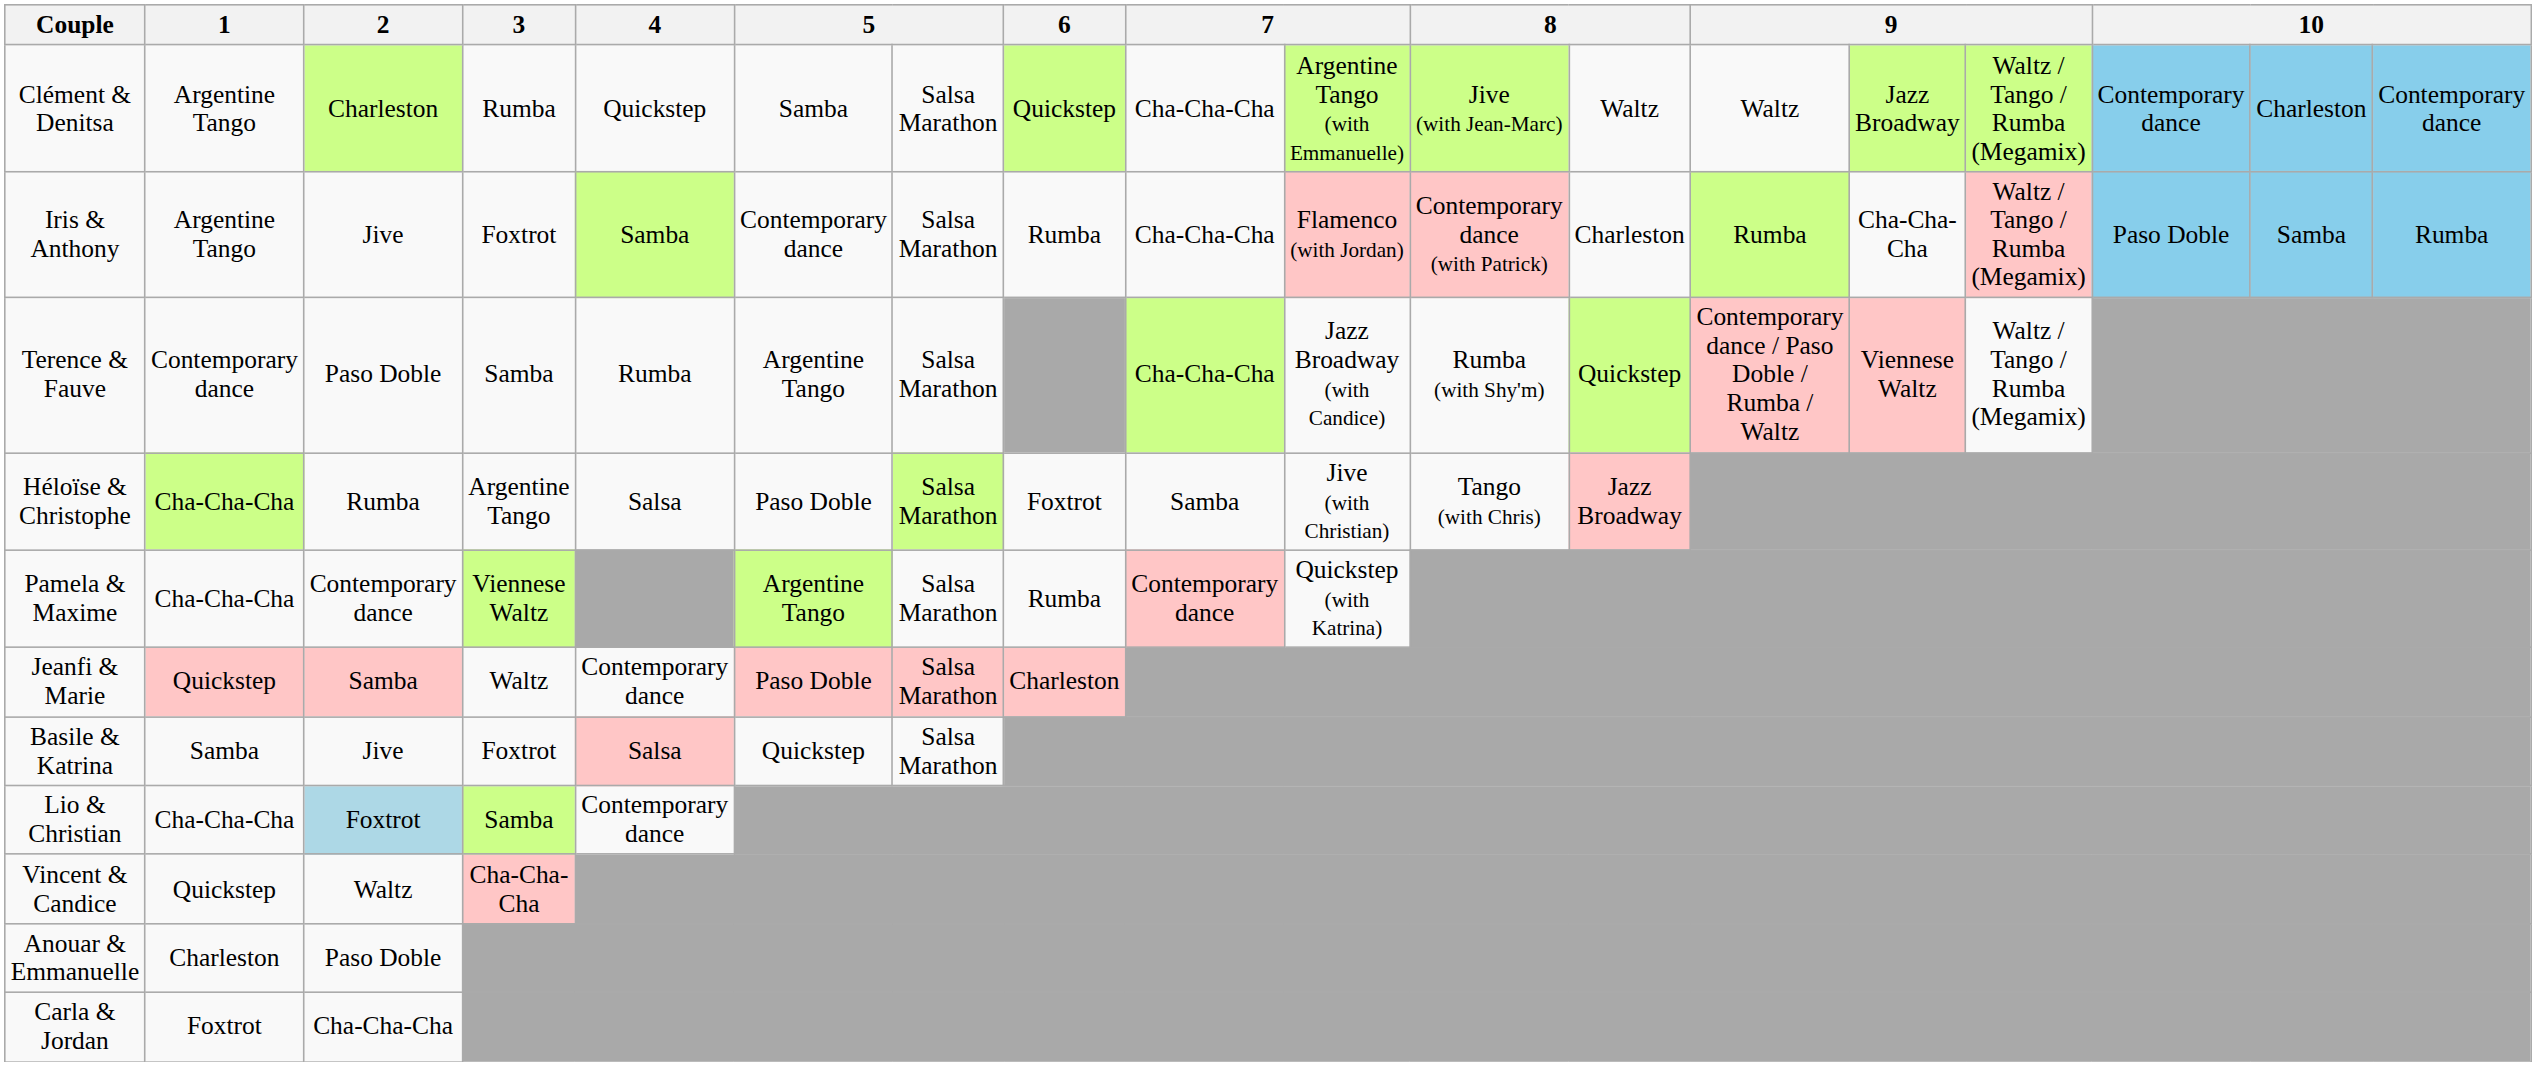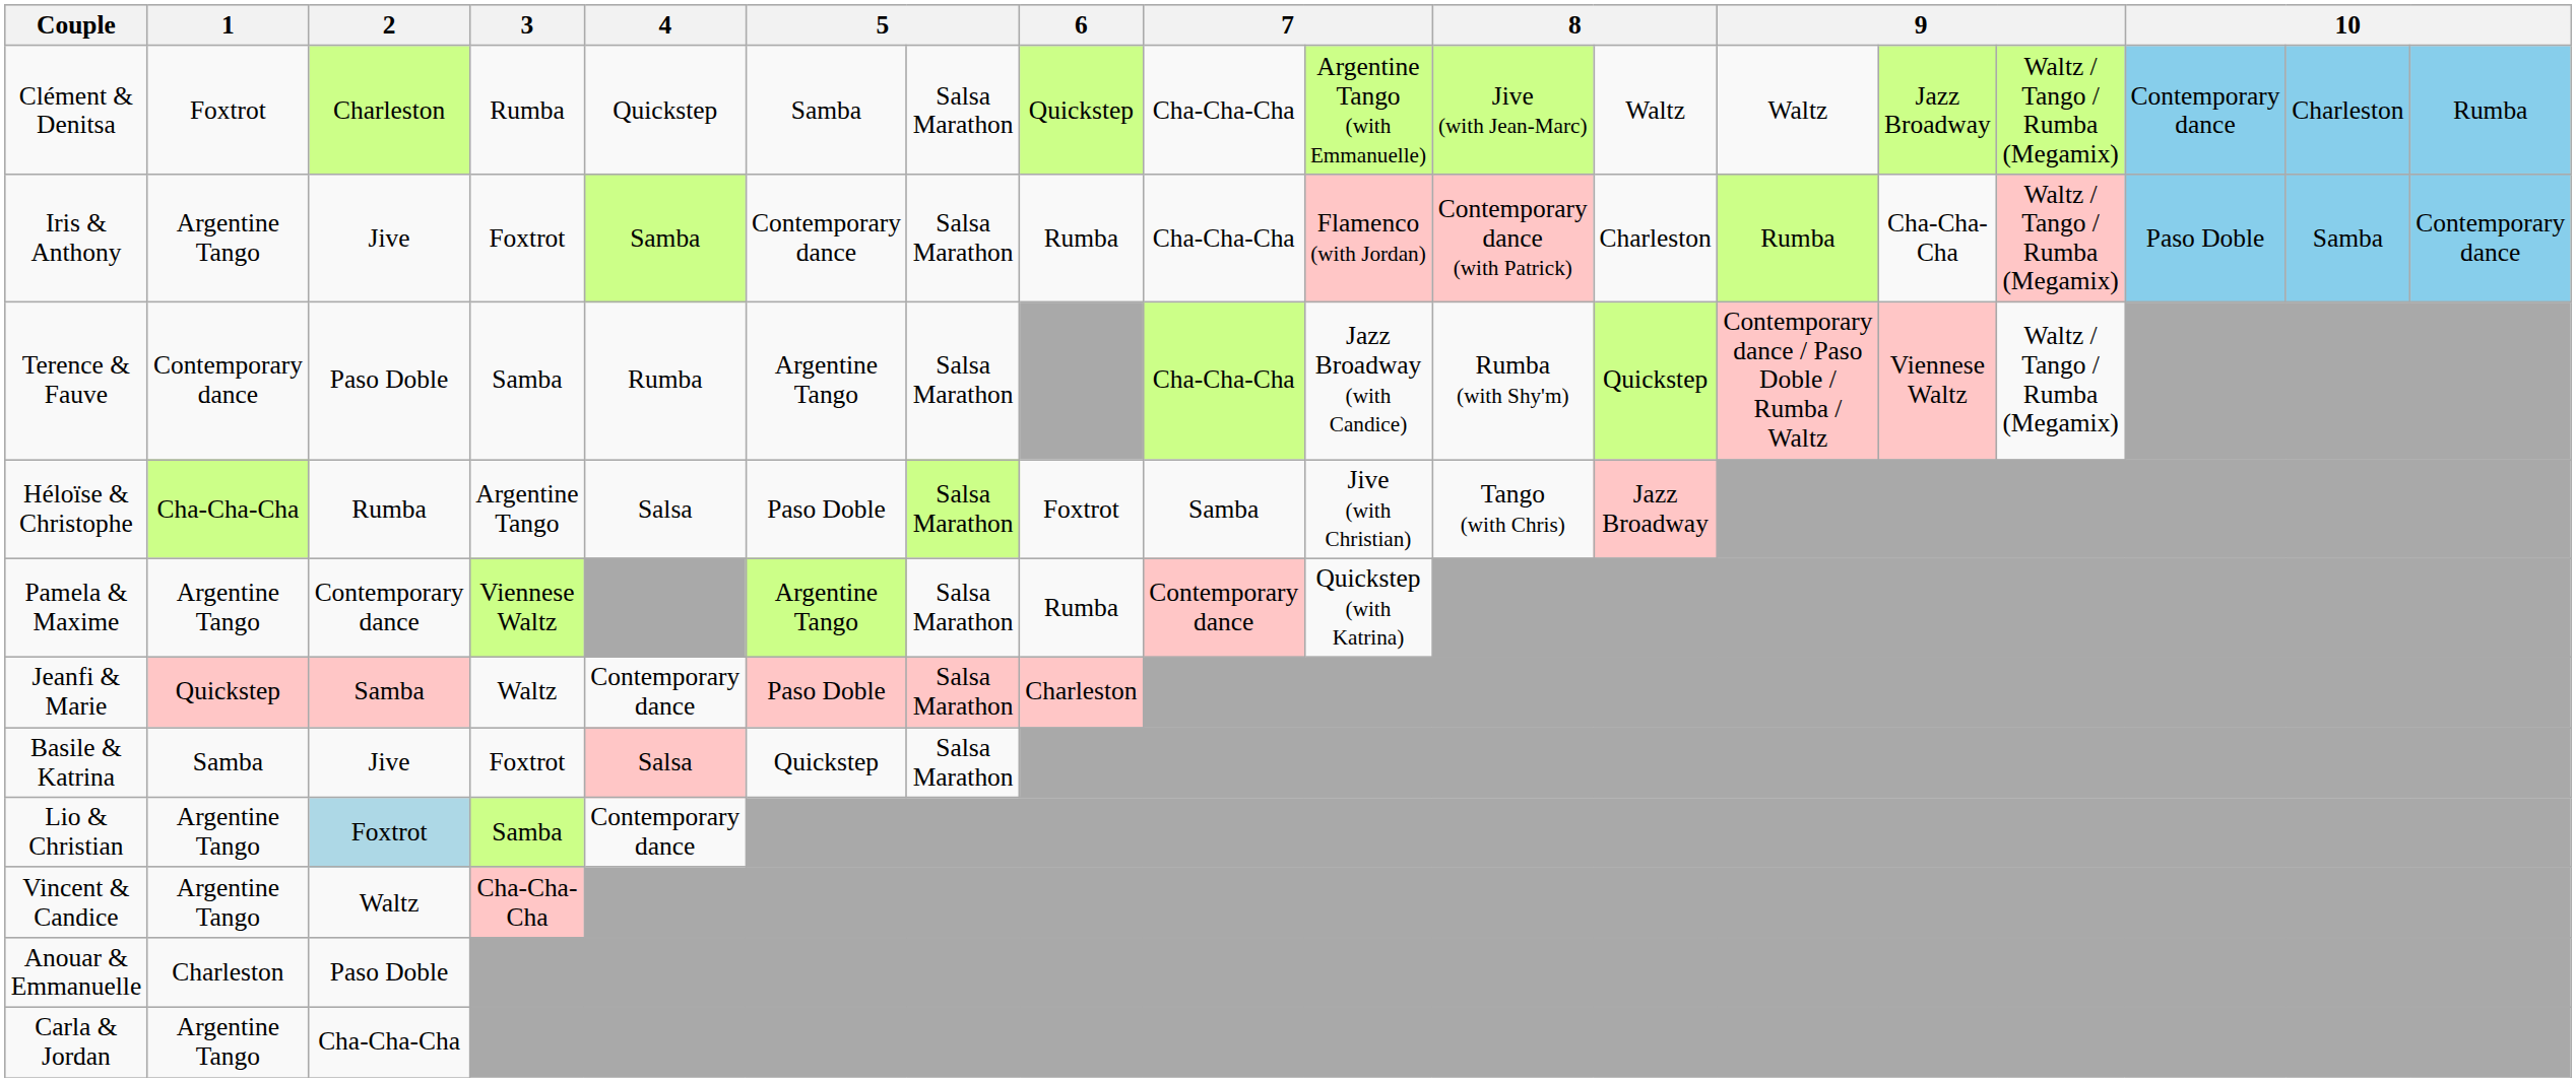 <table class="wikitable" style="text-align:center;">
 <tr>
 <th>Couple</th>
 <th>1</th>
 <th>2</th>
 <th>3</th>
 <th>4</th>
 <th colspan=2>5</th>
 <th>6</th>
 <th colspan=2>7</th>
 <th colspan=2>8</th>
 <th colspan=3>9</th>
 <th colspan=3>10</th>
 </tr>
 <tr>
 <td>Clément & Denitsa</td>
-<td>Argentine Tango</td>
+<td>Foxtrot</td>
 <td style="background:#ccff88;">Charleston</td>
 <td>Rumba</td>
 <td>Quickstep</td>
 <td>Samba</td>
 <td>Salsa Marathon</td>
 <td style="background:#ccff88;">Quickstep</td>
 <td>Cha-Cha-Cha</td>
 <td style="background:#ccff88;">Argentine Tango<br><small>(with Emmanuelle)</small></td>
 <td style="background:#ccff88;">Jive<br><small>(with Jean-Marc)</small></td>
 <td>Waltz</td>
 <td>Waltz</td>
 <td style="background:#ccff88;">Jazz Broadway</td>
 <td style="background:#ccff88;">Waltz / Tango / Rumba (Megamix)</td>
 <td style="background:skyblue;">Contemporary dance</td>
 <td style="background:skyblue;">Charleston</td>
-<td style="background:skyblue;">Contemporary dance</td>
+<td style="background:skyblue;">Rumba</td>
 </tr>
 <tr>
 <td>Iris & Anthony</td>
 <td>Argentine Tango</td>
 <td>Jive</td>
 <td>Foxtrot</td>
 <td style="background:#ccff88;">Samba</td>
 <td>Contemporary dance</td>
 <td>Salsa Marathon</td>
 <td>Rumba</td>
 <td>Cha-Cha-Cha</td>
 <td style="background:#ffc6c6;">Flamenco<br><small>(with Jordan)</small></td>
 <td style="background:#ffc6c6;">Contemporary dance<br><small>(with Patrick)</small></td>
 <td>Charleston</td>
 <td style="background:#ccff88;">Rumba</td>
 <td>Cha-Cha-Cha</td>
 <td style="background:#ffc6c6;">Waltz / Tango / Rumba (Megamix)</td>
 <td style="background:skyblue;">Paso Doble</td>
 <td style="background:skyblue;">Samba</td>
-<td style="background:skyblue;">Rumba</td>
+<td style="background:skyblue;">Contemporary dance</td>
 </tr>
 <tr>
 <td>Terence & Fauve</td>
 <td>Contemporary dance</td>
 <td>Paso Doble</td>
 <td>Samba</td>
 <td>Rumba</td>
 <td>Argentine Tango</td>
 <td>Salsa Marathon</td>
 <td style="background:darkgrey;"></td>
 <td style="background:#ccff88;">Cha-Cha-Cha</td>
 <td>Jazz Broadway<br><small>(with Candice)</small></td>
 <td>Rumba<br><small>(with Shy'm)</small></td>
 <td style="background:#ccff88;">Quickstep</td>
 <td style="background:#ffc6c6;">Contemporary dance / Paso Doble / Rumba / Waltz</td>
 <td style="background:#ffc6c6;">Viennese Waltz</td>
 <td>Waltz / Tango / Rumba (Megamix)</td>
 <td colspan="3" style="background:darkgrey;"></td>
 </tr>
 <tr>
 <td>Héloïse & Christophe</td>
 <td style="background:#ccff88;">Cha-Cha-Cha</td>
 <td>Rumba</td>
 <td>Argentine Tango</td>
 <td>Salsa</td>
 <td>Paso Doble</td>
 <td style="background:#ccff88;">Salsa Marathon</td>
 <td>Foxtrot</td>
 <td>Samba</td>
 <td>Jive<br><small>(with Christian)</small></td>
 <td>Tango<br><small>(with Chris)</small></td>
 <td style="background:#ffc6c6;">Jazz Broadway</td>
 <td colspan="6" style="background:darkgrey;"></td>
 </tr>
 <tr>
 <td>Pamela & Maxime</td>
-<td>Cha-Cha-Cha</td>
+<td>Argentine Tango</td>
 <td>Contemporary dance</td>
 <td style="background:#ccff88;">Viennese Waltz</td>
 <td style="background:darkgrey;"></td>
 <td style="background:#ccff88;">Argentine Tango</td>
 <td>Salsa Marathon</td>
 <td>Rumba</td>
 <td style="background:#ffc6c6;">Contemporary dance</td>
 <td>Quickstep<br><small>(with Katrina)</small></td>
 <td colspan="8" style="background:darkgrey;"></td>
 </tr>
 <tr>
 <td>Jeanfi & Marie</td>
 <td style="background:#ffc6c6;">Quickstep</td>
 <td style="background:#ffc6c6;">Samba</td>
 <td>Waltz</td>
 <td>Contemporary dance</td>
 <td style="background:#ffc6c6;">Paso Doble</td>
 <td style="background:#ffc6c6;">Salsa Marathon</td>
 <td style="background:#ffc6c6;">Charleston</td>
 <td colspan="10" style="background:darkgrey;"></td>
 </tr>
 <tr>
 <td>Basile & Katrina</td>
 <td>Samba</td>
 <td>Jive</td>
 <td>Foxtrot</td>
 <td style="background:#ffc6c6;">Salsa</td>
 <td>Quickstep</td>
 <td>Salsa Marathon</td>
 <td colspan="11" style="background:darkgrey;"></td>
 </tr>
 <tr>
 <td>Lio & Christian</td>
-<td>Cha-Cha-Cha</td>
+<td>Argentine Tango</td>
 <td style="background: lightblue;">Foxtrot</td>
 <td style="background:#ccff88;">Samba</td>
 <td>Contemporary dance</td>
 <td colspan="13" style="background:darkgrey;"></td>
 </tr>
 <tr>
 <td>Vincent & Candice</td>
-<td>Quickstep</td>
+<td>Argentine Tango</td>
 <td>Waltz</td>
 <td style="background:#ffc6c6;">Cha-Cha-Cha</td>
 <td colspan="14" style="background:darkgrey;"></td>
 </tr>
 <tr>
 <td>Anouar & Emmanuelle</td>
 <td>Charleston</td>
 <td>Paso Doble</td>
 <td colspan="15" style="background:darkgrey;"></td>
 </tr>
 <tr>
 <td>Carla & Jordan</td>
-<td>Foxtrot</td>
+<td>Argentine Tango</td>
 <td>Cha-Cha-Cha</td>
 <td colspan="15" style="background:darkgrey;"></td>
 </tr>
 </table>
